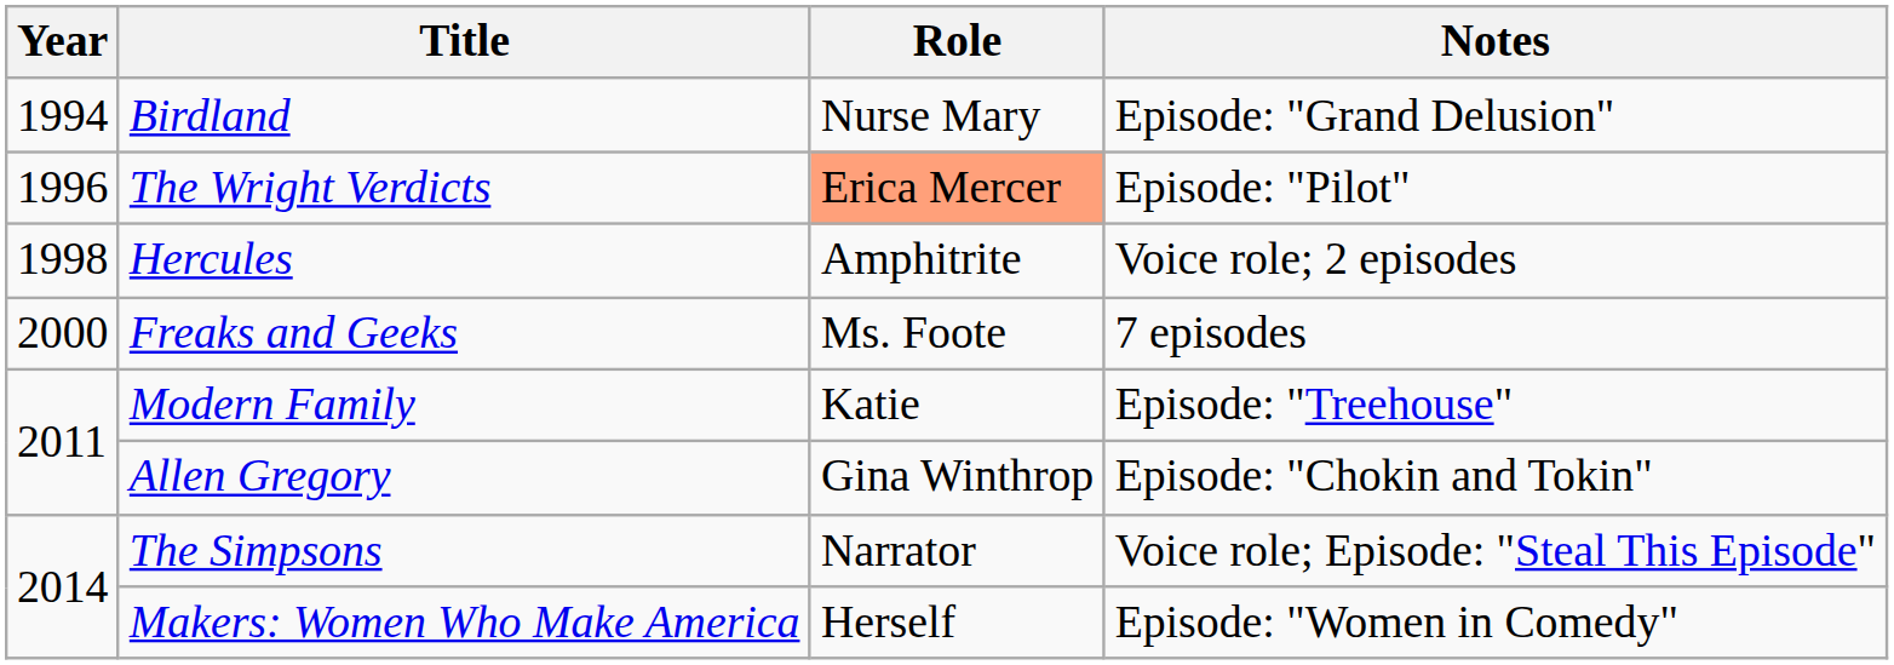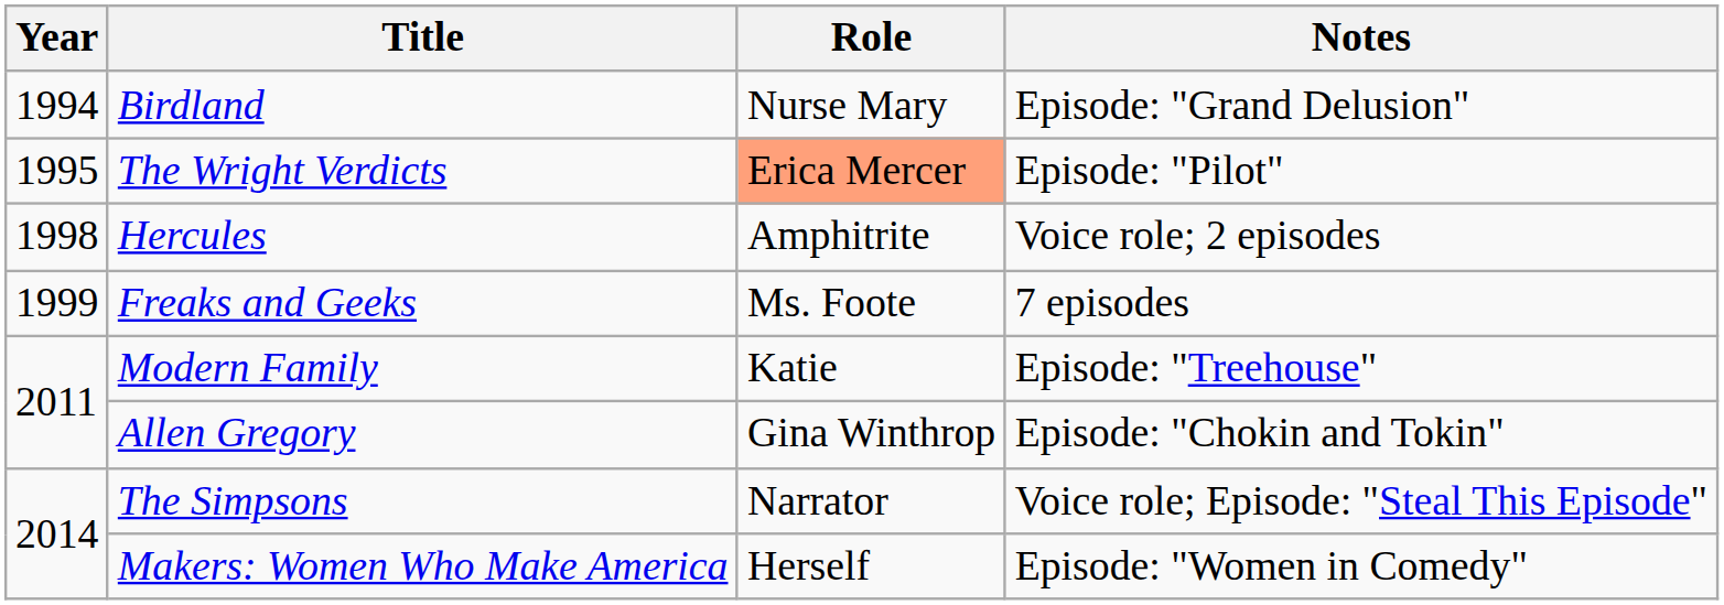 <table class="wikitable sortable">
 <tr>
 <th>Year</th>
 <th>Title</th>
 <th>Role</th>
 <th class="unsortable">Notes</th>
 </tr>
 <tr>
 <td>1994</td>
 <td><em><a href='#'>Birdland</a></em></td>
 <td>Nurse Mary</td>
 <td>Episode: "Grand Delusion"</td>
 </tr>
 <tr>
-<td>1996</td>
+<td>1995</td>
 <td><em><a href='#'>The Wright Verdicts</a></em></td>
 <td style="background: lightsalmon;">Erica Mercer</td>
 <td>Episode: "Pilot"</td>
 </tr>
 <tr>
 <td>1998</td>
 <td><em> <a href='#'>Hercules</a></em></td>
 <td>Amphitrite</td>
 <td>Voice role; 2 episodes</td>
 </tr>
 <tr>
-<td>2000</td>
+<td>1999</td>
 <td><em><a href='#'>Freaks and Geeks</a></em></td>
 <td>Ms. Foote</td>
 <td>7 episodes</td>
 </tr>
 <tr>
 <td rowspan="2">2011</td>
 <td><em><a href='#'>Modern Family</a></em></td>
 <td>Katie</td>
 <td>Episode: "<a href='#'>Treehouse</a>"</td>
 </tr>
 <tr>
 <td><em><a href='#'>Allen Gregory</a></em></td>
 <td>Gina Winthrop</td>
 <td>Episode: "Chokin and Tokin"</td>
 </tr>
 <tr>
 <td rowspan="2">2014</td>
 <td><em><a href='#'>The Simpsons</a></em></td>
 <td>Narrator</td>
 <td>Voice role; Episode: "<a href='#'>Steal This Episode</a>"</td>
 </tr>
 <tr>
 <td><em><a href='#'>Makers: Women Who Make America</a></em></td>
 <td>Herself</td>
 <td>Episode: "Women in Comedy"</td>
 </tr>
 </table>
